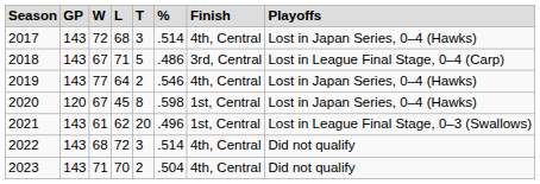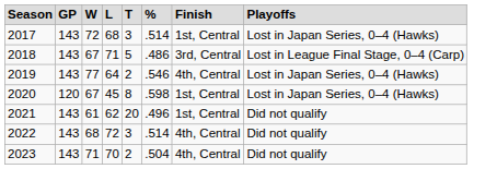 <table class="wikitable">
 <tr style="font-weight:bold; background:#ddd;">
 <td>Season</td>
 <td>GP</td>
 <td>W</td>
 <td>L</td>
 <td>T</td>
 <td>%</td>
 <td>Finish</td>
 <td>Playoffs</td>
 </tr>
 <tr>
 <td>2017</td>
 <td>143</td>
 <td>72</td>
 <td>68</td>
 <td>3</td>
 <td>.514</td>
-<td>4th, Central</td>
+<td>1st, Central</td>
 <td>Lost in Japan Series, 0–4 (Hawks)</td>
 </tr>
 <tr>
 <td>2018</td>
 <td>143</td>
 <td>67</td>
 <td>71</td>
 <td>5</td>
 <td>.486</td>
 <td>3rd, Central</td>
 <td>Lost in League Final Stage, 0–4 (Carp)</td>
 </tr>
 <tr>
 <td>2019</td>
 <td>143</td>
 <td>77</td>
 <td>64</td>
 <td>2</td>
 <td>.546</td>
 <td>4th, Central</td>
 <td>Lost in Japan Series, 0–4 (Hawks)</td>
 </tr>
 <tr>
 <td>2020</td>
 <td>120</td>
 <td>67</td>
 <td>45</td>
 <td>8</td>
 <td>.598</td>
 <td>1st, Central</td>
 <td>Lost in Japan Series, 0–4 (Hawks)</td>
 </tr>
 <tr>
 <td>2021</td>
 <td>143</td>
 <td>61</td>
 <td>62</td>
 <td>20</td>
 <td>.496</td>
 <td>1st, Central</td>
-<td>Lost in League Final Stage, 0–3 (Swallows)</td>
+<td>Did not qualify</td>
 </tr>
 <tr>
 <td>2022</td>
 <td>143</td>
 <td>68</td>
 <td>72</td>
 <td>3</td>
 <td>.514</td>
 <td>4th, Central</td>
 <td>Did not qualify</td>
 </tr>
 <tr>
 <td>2023</td>
 <td>143</td>
 <td>71</td>
 <td>70</td>
 <td>2</td>
 <td>.504</td>
 <td>4th, Central</td>
 <td>Did not qualify</td>
 </tr>
 </table>
